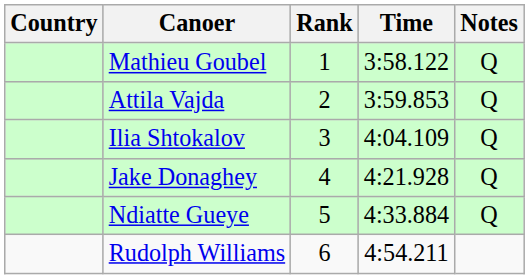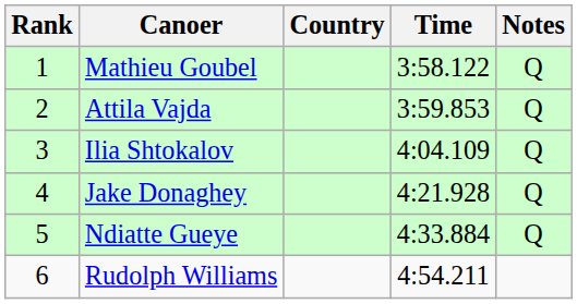 <table class="wikitable sortable" style="text-align:center;">
 <tr>
+<th>Rank</th>
+<th>Canoer</th>
 <th>Country</th>
-<th>Canoer</th>
-<th>Rank</th>
 <th>Time</th>
 <th>Notes</th>
 </tr>
 <tr bgcolor=ccffcc>
+<td>1</td>
+<td align="left"><a href='#'>Mathieu Goubel</a></td>
 <td align="left"></td>
-<td align="left"><a href='#'>Mathieu Goubel</a></td>
-<td>1</td>
 <td>3:58.122</td>
 <td>Q</td>
 </tr>
 <tr bgcolor=ccffcc>
+<td>2</td>
+<td align="left"><a href='#'>Attila Vajda</a></td>
 <td align="left"></td>
-<td align="left"><a href='#'>Attila Vajda</a></td>
-<td>2</td>
 <td>3:59.853</td>
 <td>Q</td>
 </tr>
 <tr bgcolor=ccffcc>
+<td>3</td>
+<td align="left"><a href='#'>Ilia Shtokalov</a></td>
 <td align="left"></td>
-<td align="left"><a href='#'>Ilia Shtokalov</a></td>
-<td>3</td>
 <td>4:04.109</td>
 <td>Q</td>
 </tr>
 <tr bgcolor=ccffcc>
+<td>4</td>
+<td align="left"><a href='#'>Jake Donaghey</a></td>
 <td align="left"></td>
-<td align="left"><a href='#'>Jake Donaghey</a></td>
-<td>4</td>
 <td>4:21.928</td>
 <td>Q</td>
 </tr>
 <tr bgcolor=ccffcc>
+<td>5</td>
+<td align="left"><a href='#'>Ndiatte Gueye</a></td>
 <td align="left"></td>
-<td align="left"><a href='#'>Ndiatte Gueye</a></td>
-<td>5</td>
 <td>4:33.884</td>
 <td>Q</td>
 </tr>
 <tr>
+<td>6</td>
+<td align="left"><a href='#'>Rudolph Williams</a></td>
 <td align="left"></td>
-<td align="left"><a href='#'>Rudolph Williams</a></td>
-<td>6</td>
 <td>4:54.211</td>
 <td></td>
 </tr>
 </table>
